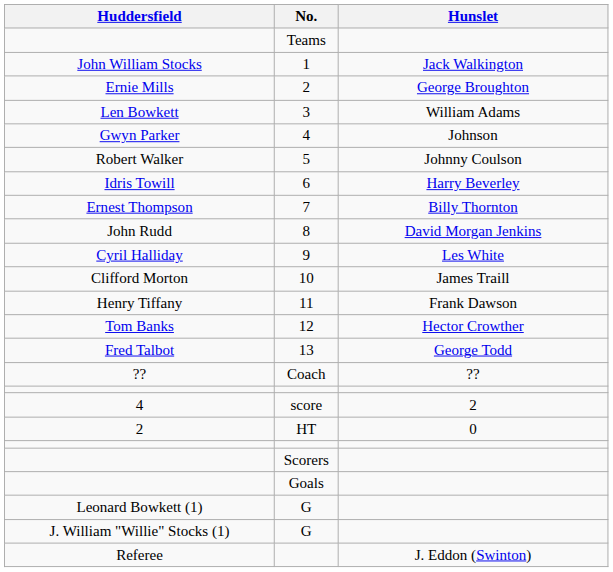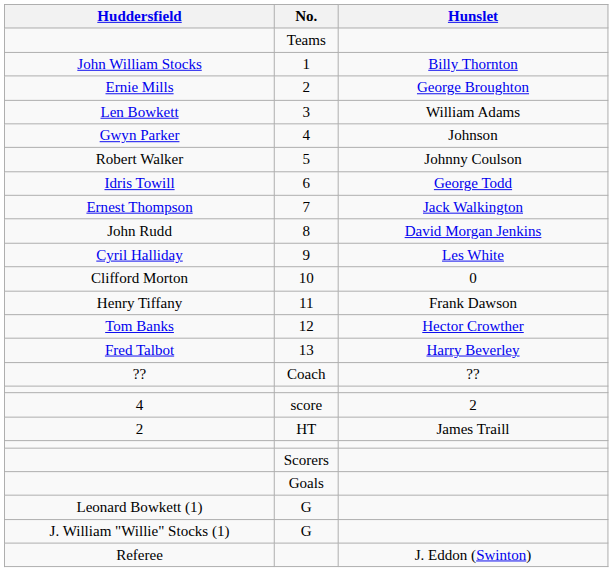 <table class="wikitable" style="text-align:center;">
 <tr>
 <th width=280 abbr=winner><a href='#'>Huddersfield</a></th>
 <th width=60 abbr="Number">No.</th>
 <th width=280 abbr=runner-up><a href='#'>Hunslet</a></th>
 </tr>
 <tr>
 <td></td>
 <td>Teams</td>
 <td></td>
 </tr>
 <tr>
 <td><a href='#'>John William Stocks</a></td>
 <td>1</td>
-<td><a href='#'>Jack Walkington</a></td>
+<td><a href='#'>Billy Thornton</a></td>
 </tr>
 <tr>
 <td><a href='#'>Ernie Mills</a></td>
 <td>2</td>
 <td><a href='#'>George Broughton</a></td>
 </tr>
 <tr>
 <td><a href='#'>Len Bowkett</a></td>
 <td>3</td>
 <td>William Adams</td>
 </tr>
 <tr>
 <td><a href='#'>Gwyn Parker</a></td>
 <td>4</td>
 <td>Johnson</td>
 </tr>
 <tr>
 <td>Robert Walker</td>
 <td>5</td>
 <td>Johnny Coulson</td>
 </tr>
 <tr>
 <td><a href='#'>Idris Towill</a></td>
 <td>6</td>
-<td><a href='#'>Harry Beverley</a></td>
+<td><a href='#'>George Todd</a></td>
 </tr>
 <tr>
 <td><a href='#'>Ernest Thompson</a></td>
 <td>7</td>
-<td><a href='#'>Billy Thornton</a></td>
+<td><a href='#'>Jack Walkington</a></td>
 </tr>
 <tr>
 <td>John Rudd</td>
 <td>8</td>
 <td><a href='#'>David Morgan Jenkins</a></td>
 </tr>
 <tr>
 <td><a href='#'>Cyril Halliday</a></td>
 <td>9</td>
 <td><a href='#'>Les White</a></td>
 </tr>
 <tr>
 <td>Clifford Morton</td>
 <td>10</td>
-<td>James Traill</td>
+<td>0</td>
 </tr>
 <tr>
 <td>Henry Tiffany</td>
 <td>11</td>
 <td>Frank Dawson</td>
 </tr>
 <tr>
 <td><a href='#'>Tom Banks</a></td>
 <td>12</td>
 <td><a href='#'>Hector Crowther</a></td>
 </tr>
 <tr>
 <td><a href='#'>Fred Talbot</a></td>
 <td>13</td>
-<td><a href='#'>George Todd</a></td>
+<td><a href='#'>Harry Beverley</a></td>
 </tr>
 <tr>
 <td>??</td>
 <td>Coach</td>
 <td>??</td>
 </tr>
 <tr>
 <td></td>
 <td></td>
 <td></td>
 </tr>
 <tr>
 <td>4</td>
 <td>score</td>
 <td>2</td>
 </tr>
 <tr>
 <td>2</td>
 <td>HT</td>
-<td>0</td>
+<td>James Traill</td>
 </tr>
 <tr>
 <td></td>
 <td></td>
 <td></td>
 </tr>
 <tr>
 <td></td>
 <td>Scorers</td>
 <td></td>
 </tr>
 <tr>
 <td></td>
 <td>Goals</td>
 <td></td>
 </tr>
 <tr>
 <td>Leonard Bowkett (1)</td>
 <td>G</td>
 <td></td>
 </tr>
 <tr>
 <td>J. William "Willie" Stocks (1)</td>
 <td>G</td>
 <td></td>
 </tr>
 <tr>
 <td>Referee</td>
 <td></td>
 <td>J. Eddon (<a href='#'>Swinton</a>)</td>
 </tr>
 </table>
